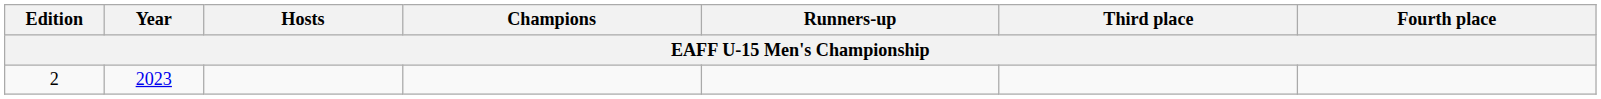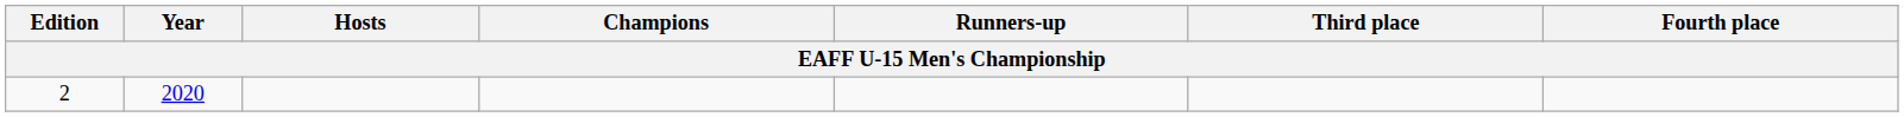 <table class="wikitable" style="font-size: 90%; text-align: center; width: 100%;">
 <tr>
 <th width=5%>Edition</th>
 <th width=5%>Year</th>
 <th width=10%>Hosts</th>
 <th width=15%>Champions</th>
 <th width=15%>Runners-up</th>
 <th width=15%>Third place</th>
 <th width=15%>Fourth place</th>
 </tr>
 <tr>
 <th colspan="7">EAFF U-15 Men's Championship</th>
 </tr>
 <tr>
 <td>2</td>
-<td><a href='#'>2023</a></td>
+<td><a href='#'>2020</a></td>
 <td></td>
 <td></td>
 <td></td>
 <td></td>
 <td></td>
 </tr>
 </table>
